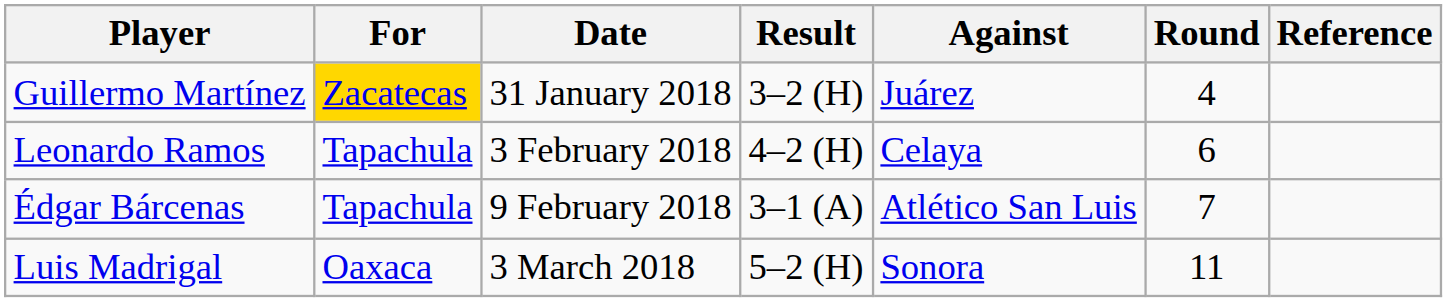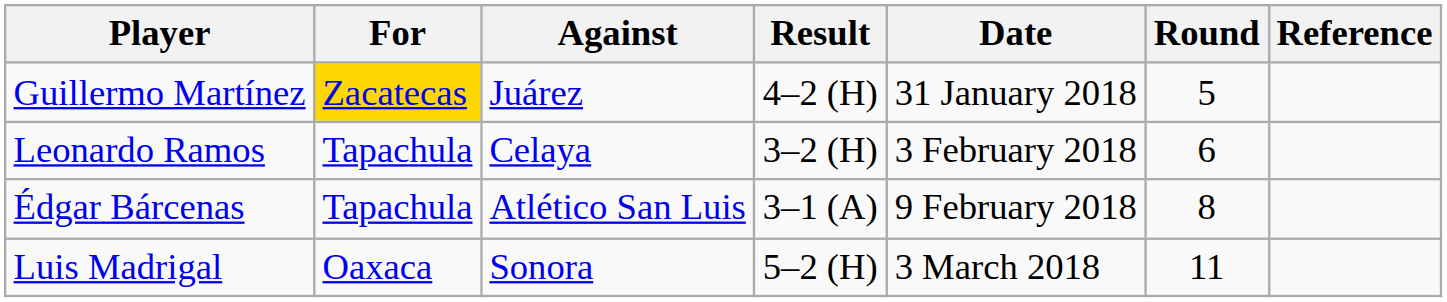 <table class="wikitable sortable">
 <tr>
 <th>Player</th>
 <th>For</th>
+<th>Against</th>
+<th>Result</th>
 <th>Date</th>
-<th>Result</th>
-<th>Against</th>
 <th>Round</th>
 <th>Reference</th>
 </tr>
 <tr>
 <td> <a href='#'>Guillermo Martínez</a></td>
 <td style="background: gold;"><a href='#'>Zacatecas</a></td>
+<td><a href='#'>Juárez</a></td>
+<td align=center>4–2 (H)</td>
 <td>31 January 2018</td>
-<td align=center>3–2 (H)</td>
-<td><a href='#'>Juárez</a></td>
-<td align=center>4</td>
+<td align=center>5</td>
 <td align=center></td>
 </tr>
 <tr>
 <td> <a href='#'>Leonardo Ramos</a></td>
 <td><a href='#'>Tapachula</a></td>
+<td><a href='#'>Celaya</a></td>
+<td align=center>3–2 (H)</td>
 <td>3 February 2018</td>
-<td align=center>4–2 (H)</td>
-<td><a href='#'>Celaya</a></td>
 <td align=center>6</td>
 <td align=center></td>
 </tr>
 <tr>
 <td> <a href='#'>Édgar Bárcenas</a></td>
 <td><a href='#'>Tapachula</a></td>
+<td><a href='#'>Atlético San Luis</a></td>
+<td align=center>3–1 (A)</td>
 <td>9 February 2018</td>
-<td align=center>3–1 (A)</td>
-<td><a href='#'>Atlético San Luis</a></td>
-<td align=center>7</td>
+<td align=center>8</td>
 <td align=center></td>
 </tr>
 <tr>
 <td> <a href='#'>Luis Madrigal</a></td>
 <td><a href='#'>Oaxaca</a></td>
+<td><a href='#'>Sonora</a></td>
+<td align=center>5–2 (H)</td>
 <td>3 March 2018</td>
-<td align=center>5–2 (H)</td>
-<td><a href='#'>Sonora</a></td>
 <td align=center>11</td>
 <td align=center></td>
 </tr>
 </table>
